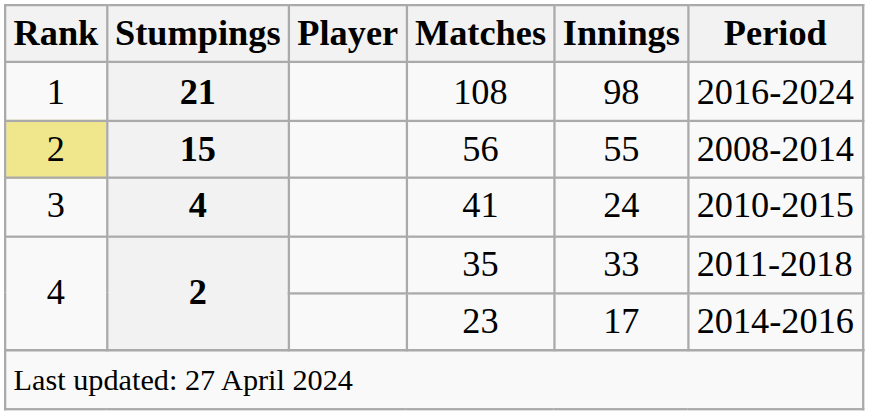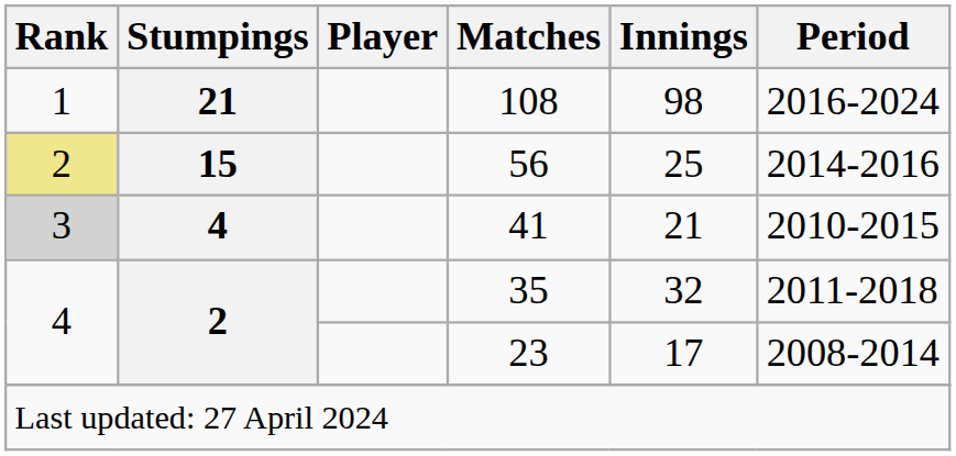 <table class="wikitable">
 <tr>
 <th>Rank</th>
 <th>Stumpings</th>
 <th>Player</th>
 <th>Matches</th>
 <th>Innings</th>
 <th>Period</th>
 </tr>
 <tr>
 <td align=center>1</td>
 <th scope=row style=text-align:center;>21</th>
 <td></td>
 <td align=center>108</td>
 <td align=center>98</td>
 <td>2016-2024</td>
 </tr>
 <tr>
 <td align=center style="background: khaki;">2</td>
 <th scope=row style=text-align:center;>15</th>
 <td></td>
 <td align=center>56</td>
-<td align=center>55</td>
-<td>2008-2014</td>
+<td align=center>25</td>
+<td>2014-2016</td>
 </tr>
 <tr>
-<td align=center>3</td>
+<td align=center style="background: lightgrey;">3</td>
 <th scope=row style=text-align:center;>4</th>
 <td></td>
 <td align=center>41</td>
-<td align=center>24</td>
+<td align=center>21</td>
 <td>2010-2015</td>
 </tr>
 <tr>
 <td align=center rowspan=2>4</td>
 <th scope=row style=text-align:center; rowspan=2>2</th>
 <td></td>
 <td align=center>35</td>
-<td align=center>33</td>
+<td align=center>32</td>
 <td>2011-2018</td>
 </tr>
 <tr>
 <td></td>
 <td align=center>23</td>
 <td align=center>17</td>
-<td>2014-2016</td>
+<td>2008-2014</td>
 </tr>
 <tr>
 </tr>
 <tr class=sortbottom>
 <td colspan=6><small>Last updated: 27 April 2024</small></td>
 </tr>
 </table>
